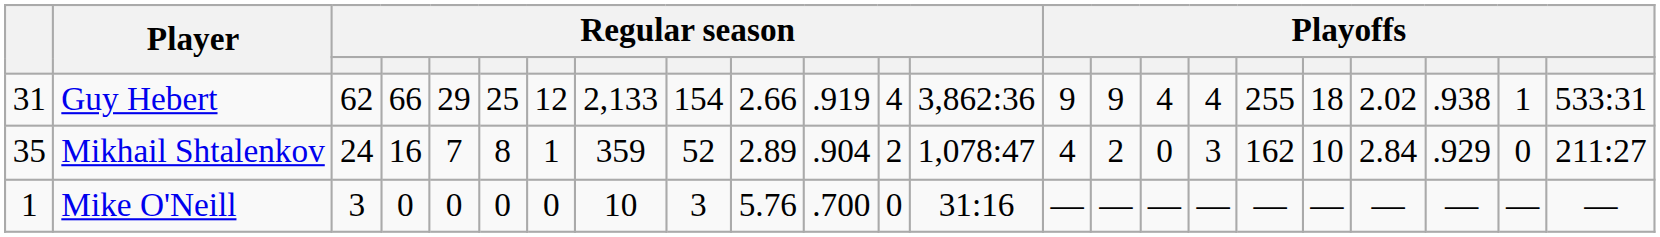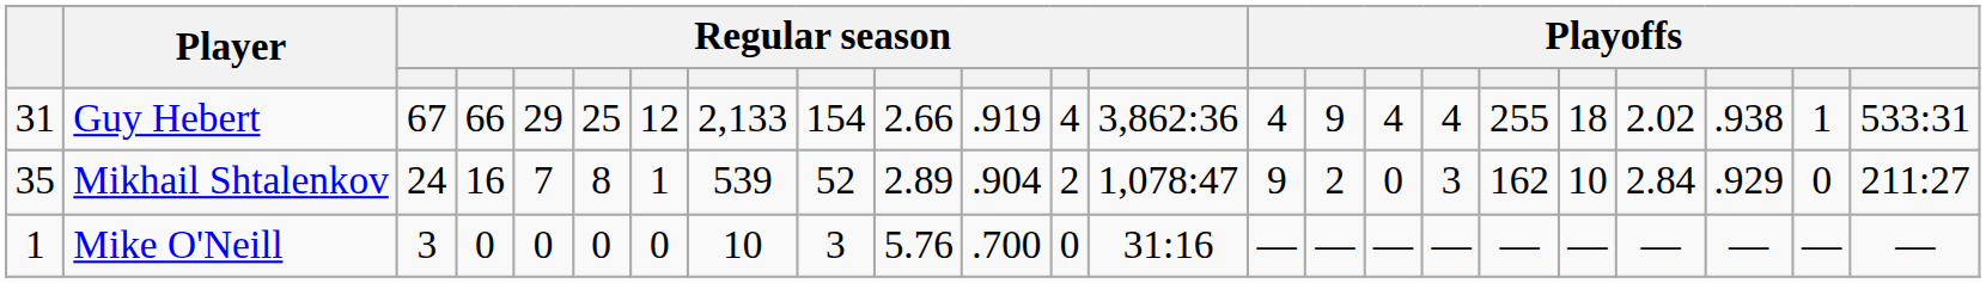 <table class="wikitable plainrowheaders" style="text-align:center;">
 <tr>
 <th scope="col" rowspan="2"></th>
 <th scope="col" rowspan="2">Player</th>
 <th scope=colgroup colspan=11>Regular season</th>
 <th scope=colgroup colspan=10>Playoffs</th>
 </tr>
 <tr>
 <th scope="col"></th>
 <th scope="col"></th>
 <th scope="col"></th>
 <th scope="col"></th>
 <th scope="col"></th>
 <th scope="col"></th>
 <th scope="col"></th>
 <th scope="col"></th>
 <th scope="col"></th>
 <th scope="col"></th>
 <th scope="col"></th>
 <th scope="col"></th>
 <th scope="col"></th>
 <th scope="col"></th>
 <th scope="col"></th>
 <th scope="col"></th>
 <th scope="col"></th>
 <th scope="col"></th>
 <th scope="col"></th>
 <th scope="col"></th>
 <th scope="col"></th>
 </tr>
 <tr>
 <td scope="row">31</td>
 <td align="left"><a href='#'>Guy Hebert</a></td>
-<td>62</td>
+<td>67</td>
 <td>66</td>
 <td>29</td>
 <td>25</td>
 <td>12</td>
 <td>2,133</td>
 <td>154</td>
 <td>2.66</td>
 <td>.919</td>
 <td>4</td>
 <td>3,862:36</td>
-<td>9</td>
+<td>4</td>
 <td>9</td>
 <td>4</td>
 <td>4</td>
 <td>255</td>
 <td>18</td>
 <td>2.02</td>
 <td>.938</td>
 <td>1</td>
 <td>533:31</td>
 </tr>
 <tr>
 <td scope="row">35</td>
 <td align="left"><a href='#'>Mikhail Shtalenkov</a></td>
 <td>24</td>
 <td>16</td>
 <td>7</td>
 <td>8</td>
 <td>1</td>
-<td>359</td>
+<td>539</td>
 <td>52</td>
 <td>2.89</td>
 <td>.904</td>
 <td>2</td>
 <td>1,078:47</td>
-<td>4</td>
+<td>9</td>
 <td>2</td>
 <td>0</td>
 <td>3</td>
 <td>162</td>
 <td>10</td>
 <td>2.84</td>
 <td>.929</td>
 <td>0</td>
 <td>211:27</td>
 </tr>
 <tr>
 <td scope="row">1</td>
 <td align="left"><a href='#'>Mike O'Neill</a></td>
 <td>3</td>
 <td>0</td>
 <td>0</td>
 <td>0</td>
 <td>0</td>
 <td>10</td>
 <td>3</td>
 <td>5.76</td>
 <td>.700</td>
 <td>0</td>
 <td>31:16</td>
 <td>—</td>
 <td>—</td>
 <td>—</td>
 <td>—</td>
 <td>—</td>
 <td>—</td>
 <td>—</td>
 <td>—</td>
 <td>—</td>
 <td>—</td>
 </tr>
 </table>
